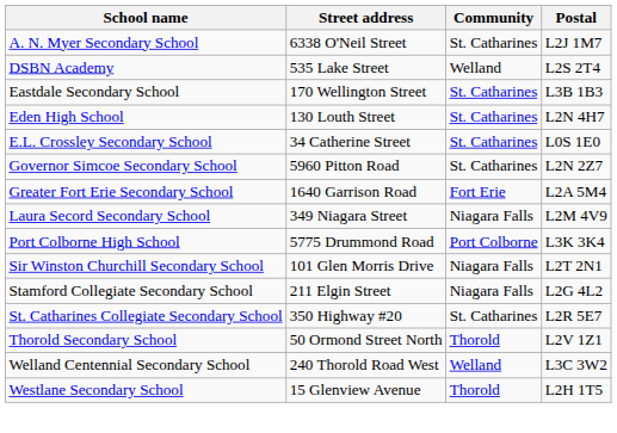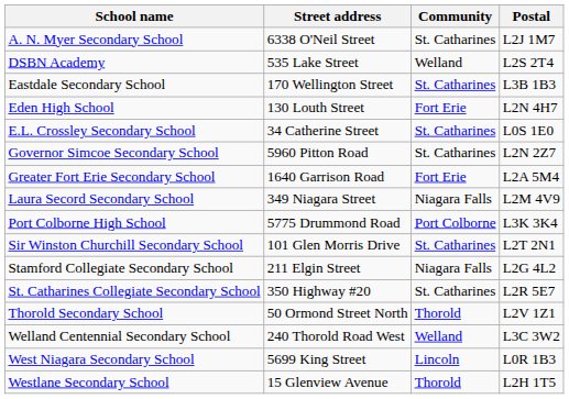 <table class="wikitable">
 <tr>
 <th>School name</th>
 <th>Street address</th>
 <th>Community</th>
 <th>Postal</th>
 </tr>
 <tr>
 <td><a href='#'>A. N. Myer Secondary School</a></td>
 <td>6338 O'Neil Street</td>
 <td>St. Catharines</td>
 <td>L2J 1M7</td>
 </tr>
 <tr>
 <td><a href='#'>DSBN Academy</a></td>
 <td>535 Lake Street</td>
 <td>Welland</td>
 <td>L2S 2T4</td>
 </tr>
 <tr>
 <td>Eastdale Secondary School</td>
 <td>170 Wellington Street</td>
 <td><a href='#'>St. Catharines</a></td>
 <td>L3B 1B3</td>
 </tr>
 <tr>
 <td><a href='#'>Eden High School</a></td>
 <td>130 Louth Street</td>
-<td><a href='#'>St. Catharines</a></td>
+<td><a href='#'>Fort Erie</a></td>
 <td>L2N 4H7</td>
 </tr>
 <tr>
 <td><a href='#'>E.L. Crossley Secondary School</a></td>
 <td>34 Catherine Street</td>
 <td><a href='#'>St. Catharines</a></td>
 <td>L0S 1E0</td>
 </tr>
 <tr>
 <td><a href='#'>Governor Simcoe Secondary School</a></td>
 <td>5960 Pitton Road</td>
 <td>St. Catharines</td>
 <td>L2N 2Z7</td>
 </tr>
 <tr>
 <td><a href='#'>Greater Fort Erie Secondary School</a></td>
 <td>1640 Garrison Road</td>
 <td><a href='#'>Fort Erie</a></td>
 <td>L2A 5M4</td>
 </tr>
 <tr>
 <td><a href='#'>Laura Secord Secondary School</a></td>
 <td>349 Niagara Street</td>
 <td>Niagara Falls</td>
 <td>L2M 4V9</td>
 </tr>
 <tr>
 <td><a href='#'>Port Colborne High School</a></td>
 <td>5775 Drummond Road</td>
 <td><a href='#'>Port Colborne</a></td>
 <td>L3K 3K4</td>
 </tr>
 <tr>
 <td><a href='#'>Sir Winston Churchill Secondary School</a></td>
 <td>101 Glen Morris Drive</td>
-<td>Niagara Falls</td>
+<td><a href='#'>St. Catharines</a></td>
 <td>L2T 2N1</td>
 </tr>
 <tr>
 <td>Stamford Collegiate Secondary School</td>
 <td>211 Elgin Street</td>
 <td>Niagara Falls</td>
 <td>L2G 4L2</td>
 </tr>
 <tr>
 <td><a href='#'>St. Catharines Collegiate Secondary School</a></td>
 <td>350 Highway #20</td>
 <td>St. Catharines</td>
 <td>L2R 5E7</td>
 </tr>
 <tr>
 <td><a href='#'>Thorold Secondary School</a></td>
 <td>50 Ormond Street North</td>
 <td><a href='#'>Thorold</a></td>
 <td>L2V 1Z1</td>
 </tr>
 <tr>
 <td>Welland Centennial Secondary School</td>
 <td>240 Thorold Road West</td>
 <td><a href='#'>Welland</a></td>
 <td>L3C 3W2</td>
 </tr>
 <tr>
+<td><a href='#'>West Niagara Secondary School</a></td>
+<td>5699 King Street</td>
+<td><a href='#'>Lincoln</a></td>
+<td>L0R 1B3</td>
+</tr>
+<tr>
 <td><a href='#'>Westlane Secondary School</a></td>
 <td>15 Glenview Avenue</td>
 <td><a href='#'>Thorold</a></td>
 <td>L2H 1T5</td>
 </tr>
 </table>
